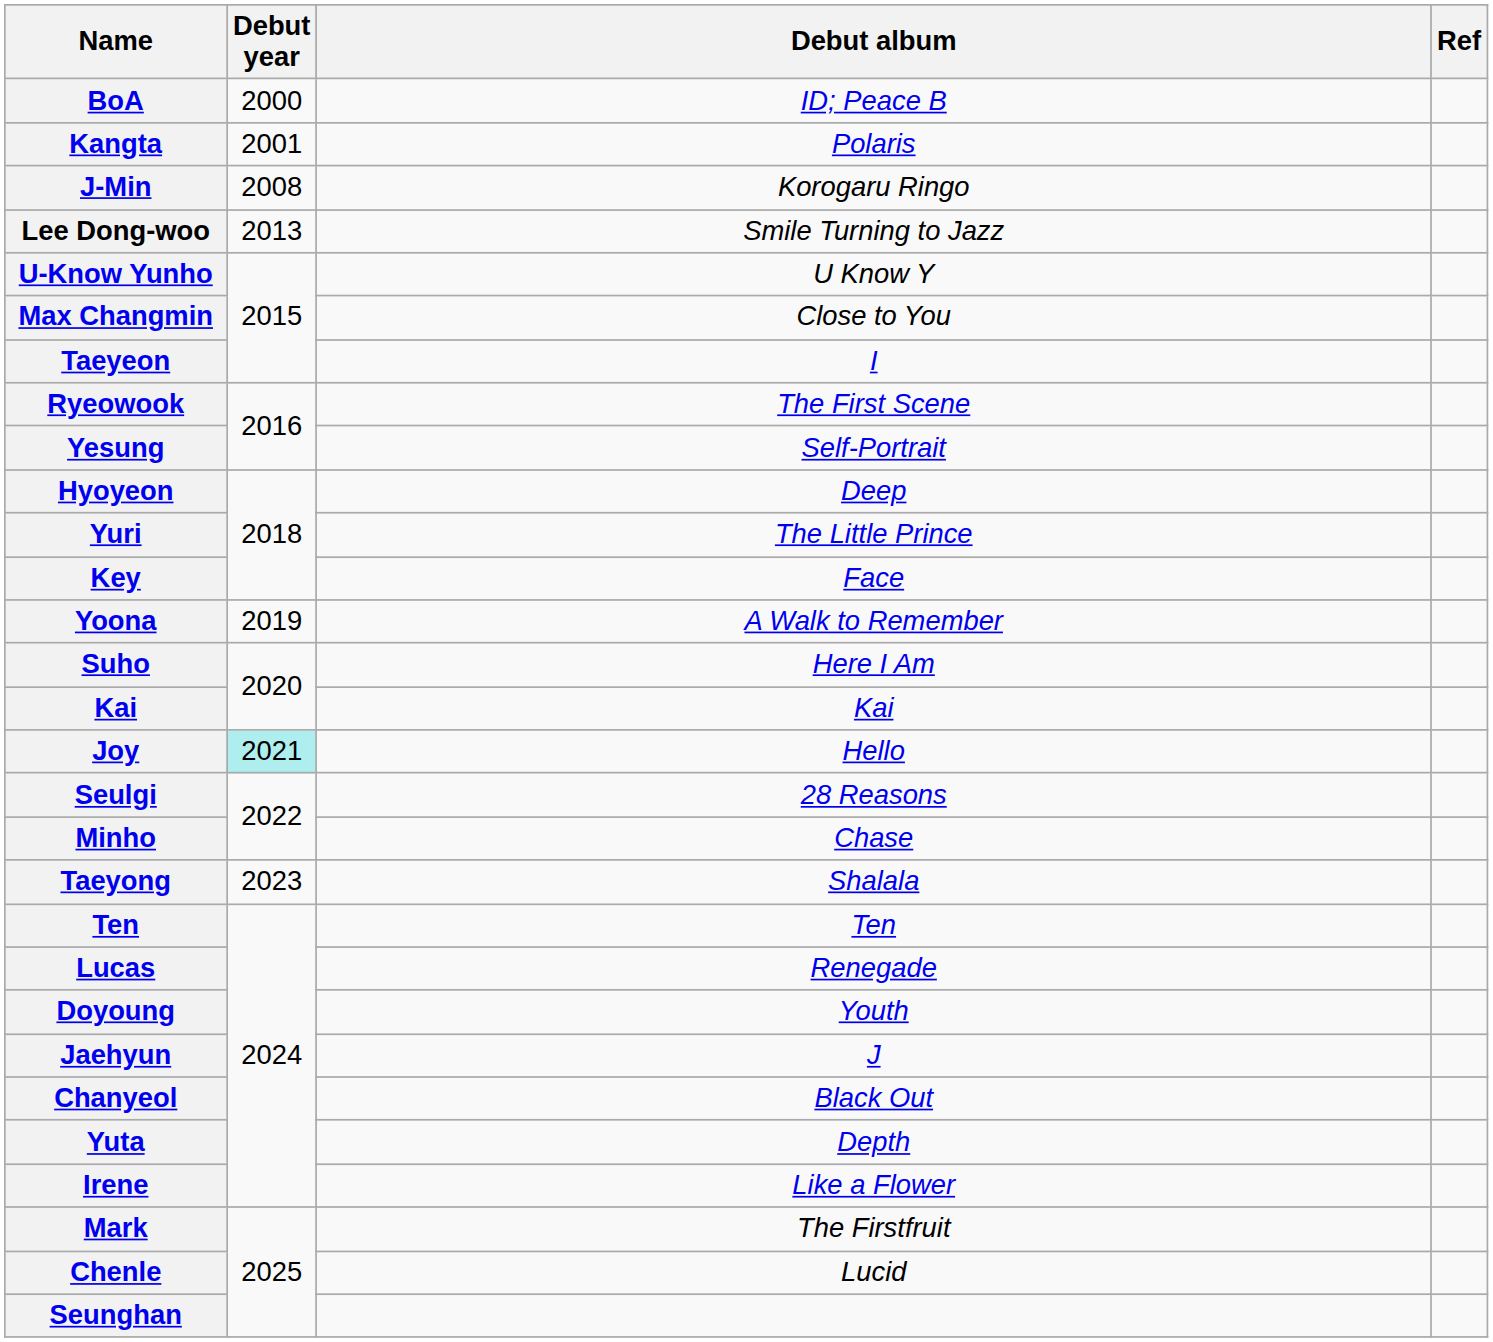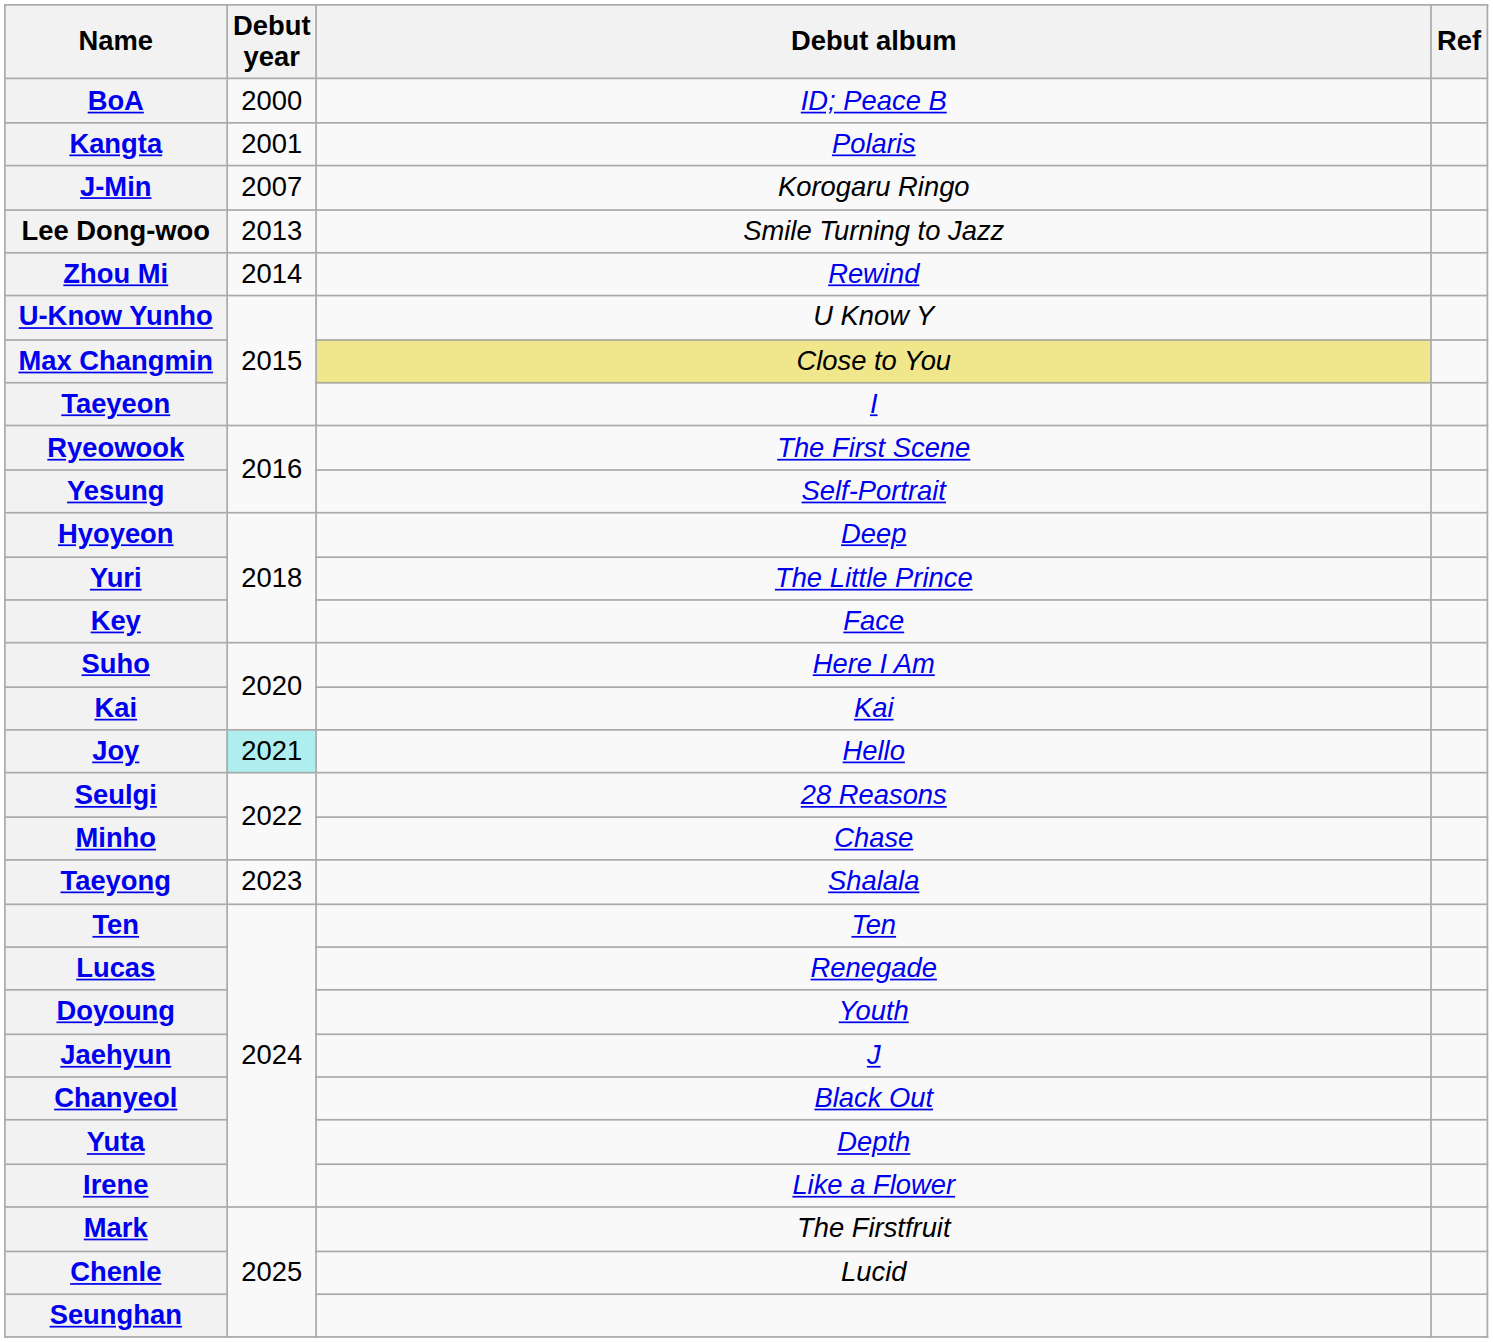 <table class="wikitable plainrowheaders sortable" style="text-align:center">
 <tr>
 <th scope="col" style="width:8em">Name</th>
 <th>Debut year</th>
 <th class="unsortable" scope="col" style="width:45em">Debut album</th>
 <th class="unsortable">Ref</th>
 </tr>
 <tr>
 <th scope="row"><a href='#'>BoA</a></th>
 <td>2000</td>
 <td><em><a href='#'>ID; Peace B</a></em></td>
 <td></td>
 </tr>
 <tr>
 <th scope="row"><a href='#'>Kangta</a></th>
 <td>2001</td>
 <td><em><a href='#'>Polaris</a></em></td>
 <td></td>
 </tr>
 <tr>
 <th scope="row"><a href='#'>J-Min</a></th>
-<td>2008</td>
+<td>2007</td>
 <td><em>Korogaru Ringo</em></td>
 <td></td>
 </tr>
 <tr>
 <th scope="row">Lee Dong-woo</th>
 <td>2013</td>
 <td><em>Smile Turning to Jazz</em></td>
 <td></td>
 </tr>
 <tr>
+<th scope="row"><a href='#'>Zhou Mi</a></th>
+<td>2014</td>
+<td><em><a href='#'>Rewind</a></em></td>
+<td></td>
+</tr>
+<tr>
 <th scope="row"><a href='#'>U-Know Yunho</a></th>
 <td rowspan="3">2015</td>
 <td><em>U Know Y</em></td>
 <td></td>
 </tr>
 <tr>
 <th scope="row"><a href='#'>Max Changmin</a></th>
-<td><em>Close to You</em></td>
+<td style="background: khaki;"><em>Close to You</em></td>
 <td></td>
 </tr>
 <tr>
 <th scope="row"><a href='#'>Taeyeon</a></th>
 <td><em><a href='#'>I</a></em></td>
 <td></td>
 </tr>
 <tr>
 <th scope="row"><a href='#'>Ryeowook</a></th>
 <td rowspan ="2">2016</td>
 <td><em><a href='#'>The First Scene</a></em></td>
 <td></td>
 </tr>
 <tr>
 <th scope="row"><a href='#'>Yesung</a></th>
 <td><em><a href='#'>Self-Portrait</a></em></td>
 <td></td>
 </tr>
 <tr>
 <th scope="row"><a href='#'>Hyoyeon</a></th>
 <td rowspan="3">2018</td>
 <td><em><a href='#'>Deep</a></em></td>
 <td></td>
 </tr>
 <tr>
 <th scope="row"><a href='#'>Yuri</a></th>
 <td><em><a href='#'>The Little Prince</a></em></td>
 <td></td>
 </tr>
 <tr>
 <th scope="row"><a href='#'>Key</a></th>
 <td><em><a href='#'>Face</a></em></td>
-<td></td>
-</tr>
-<tr>
-<th scope="row"><a href='#'>Yoona</a></th>
-<td>2019</td>
-<td><em><a href='#'>A Walk to Remember</a></em></td>
 <td></td>
 </tr>
 <tr>
 <th scope="row"><a href='#'>Suho</a></th>
 <td rowspan="2">2020</td>
 <td><a href='#'><em>Here I Am</em></a></td>
 <td></td>
 </tr>
 <tr>
 <th scope="row"><a href='#'>Kai</a></th>
 <td><em><a href='#'>Kai</a></em></td>
 <td></td>
 </tr>
 <tr>
 <th scope="row"><a href='#'>Joy</a></th>
 <td style="background: paleturquoise;">2021</td>
 <td><em><a href='#'>Hello</a></em></td>
 <td></td>
 </tr>
 <tr>
 <th scope="row"><a href='#'>Seulgi</a></th>
 <td rowspan="2">2022</td>
 <td><em><a href='#'>28 Reasons</a></em></td>
 <td></td>
 </tr>
 <tr>
 <th scope="row"><a href='#'>Minho</a></th>
 <td><em><a href='#'>Chase</a></em></td>
 <td></td>
 </tr>
 <tr>
 <th scope="row"><a href='#'>Taeyong</a></th>
 <td>2023</td>
 <td><em><a href='#'>Shalala</a></em></td>
 <td></td>
 </tr>
 <tr>
 <th scope="row"><a href='#'>Ten</a></th>
 <td rowspan="7">2024</td>
 <td><em><a href='#'>Ten</a></em></td>
 <td></td>
 </tr>
 <tr>
 <th scope="row"><a href='#'>Lucas</a></th>
 <td><em><a href='#'>Renegade</a></em></td>
 <td></td>
 </tr>
 <tr>
 <th scope="row"><a href='#'>Doyoung</a></th>
 <td><em><a href='#'>Youth</a></em></td>
 <td></td>
 </tr>
 <tr>
 <th scope="row"><a href='#'>Jaehyun</a></th>
 <td><em><a href='#'>J</a></em></td>
 <td></td>
 </tr>
 <tr>
 <th scope="row"><a href='#'>Chanyeol</a></th>
 <td><em><a href='#'>Black Out</a></em></td>
 <td></td>
 </tr>
 <tr>
 <th scope="row"><a href='#'>Yuta</a></th>
 <td><em><a href='#'>Depth</a></em></td>
 <td></td>
 </tr>
 <tr>
 <th scope="row"><a href='#'>Irene</a></th>
 <td><em><a href='#'>Like a Flower</a></em></td>
 <td></td>
 </tr>
 <tr>
 <th scope="row"><a href='#'>Mark</a></th>
 <td rowspan="3">2025</td>
 <td><em>The Firstfruit</em></td>
 <td></td>
 </tr>
 <tr>
 <th scope="row"><a href='#'>Chenle</a></th>
 <td><em>Lucid</em></td>
 <td></td>
 </tr>
 <tr>
 <th scope="row"><a href='#'>Seunghan</a></th>
 <td></td>
 <td></td>
 </tr>
 </table>
